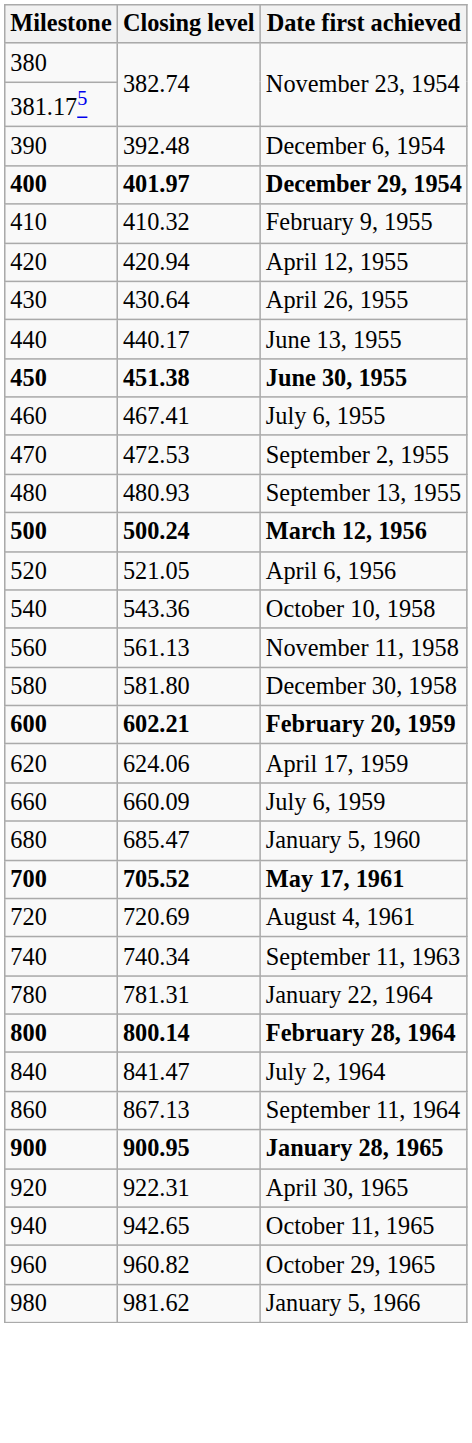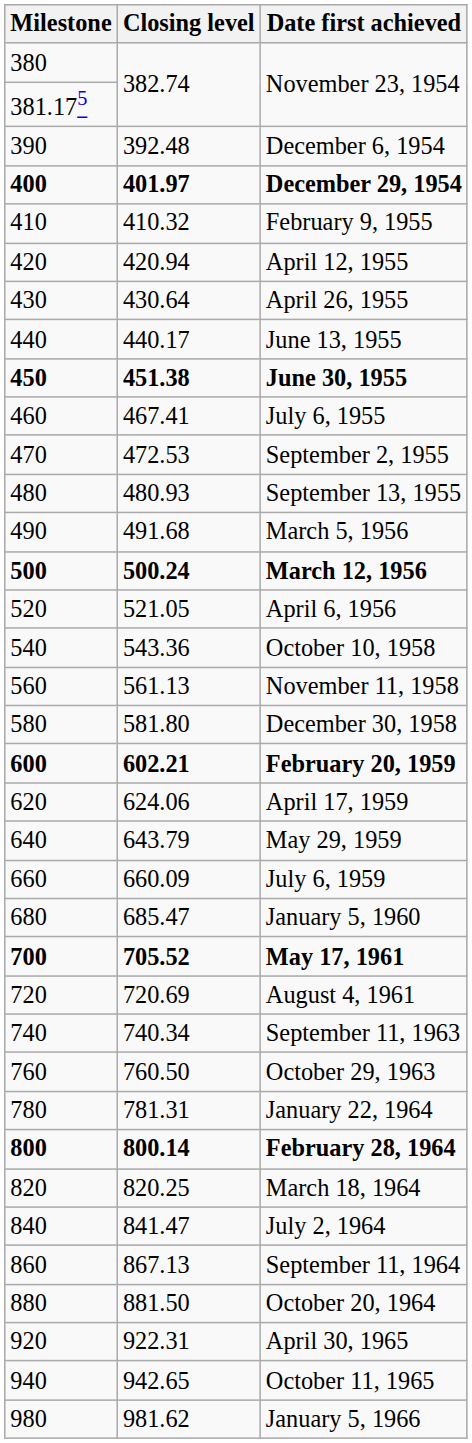 <table class="wikitable">
 <tr>
 <th>Milestone</th>
 <th>Closing level</th>
 <th>Date first achieved</th>
 </tr>
 <tr>
 <td>380</td>
 <td rowspan="2">382.74</td>
 <td rowspan="2">November 23, 1954</td>
 </tr>
 <tr>
 <td>381.17<a href='#'><sup>5</sup></a></td>
 </tr>
 <tr>
 <td>390</td>
 <td>392.48</td>
 <td>December 6, 1954</td>
 </tr>
 <tr>
 <td><strong>400</strong></td>
 <td><strong>401.97</strong></td>
 <td><strong>December 29, 1954</strong></td>
 </tr>
 <tr>
 <td>410</td>
 <td>410.32</td>
 <td>February 9, 1955</td>
 </tr>
 <tr>
 <td>420</td>
 <td>420.94</td>
 <td>April 12, 1955</td>
 </tr>
 <tr>
 <td>430</td>
 <td>430.64</td>
 <td>April 26, 1955</td>
 </tr>
 <tr>
 <td>440</td>
 <td>440.17</td>
 <td>June 13, 1955</td>
 </tr>
 <tr>
 <td><strong>450</strong></td>
 <td><strong>451.38</strong></td>
 <td><strong>June 30, 1955</strong></td>
 </tr>
 <tr>
 <td>460</td>
 <td>467.41</td>
 <td>July 6, 1955</td>
 </tr>
 <tr>
 <td>470</td>
 <td>472.53</td>
 <td>September 2, 1955</td>
 </tr>
 <tr>
 <td>480</td>
 <td>480.93</td>
 <td>September 13, 1955</td>
 </tr>
 <tr>
+<td>490</td>
+<td>491.68</td>
+<td>March 5, 1956</td>
+</tr>
+<tr>
 <td><strong>500</strong></td>
 <td><strong>500.24</strong></td>
 <td><strong>March 12, 1956</strong></td>
 </tr>
 <tr>
 <td>520</td>
 <td>521.05</td>
 <td>April 6, 1956</td>
 </tr>
 <tr>
 <td>540</td>
 <td>543.36</td>
 <td>October 10, 1958</td>
 </tr>
 <tr>
 <td>560</td>
 <td>561.13</td>
 <td>November 11, 1958</td>
 </tr>
 <tr>
 <td>580</td>
 <td>581.80</td>
 <td>December 30, 1958</td>
 </tr>
 <tr>
 <td><strong>600</strong></td>
 <td><strong>602.21</strong></td>
 <td><strong>February 20, 1959</strong></td>
 </tr>
 <tr>
 <td>620</td>
 <td>624.06</td>
 <td>April 17, 1959</td>
 </tr>
 <tr>
+<td>640</td>
+<td>643.79</td>
+<td>May 29, 1959</td>
+</tr>
+<tr>
 <td>660</td>
 <td>660.09</td>
 <td>July 6, 1959</td>
 </tr>
 <tr>
 <td>680</td>
 <td>685.47</td>
 <td>January 5, 1960</td>
 </tr>
 <tr>
 <td><strong>700</strong></td>
 <td><strong>705.52</strong></td>
 <td><strong>May 17, 1961</strong></td>
 </tr>
 <tr>
 <td>720</td>
 <td>720.69</td>
 <td>August 4, 1961</td>
 </tr>
 <tr>
 <td>740</td>
 <td>740.34</td>
 <td>September 11, 1963</td>
 </tr>
 <tr>
+<td>760</td>
+<td>760.50</td>
+<td>October 29, 1963</td>
+</tr>
+<tr>
 <td>780</td>
 <td>781.31</td>
 <td>January 22, 1964</td>
 </tr>
 <tr>
 <td><strong>800</strong></td>
 <td><strong>800.14</strong></td>
 <td><strong>February 28, 1964</strong></td>
+</tr>
+<tr>
+<td>820</td>
+<td>820.25</td>
+<td>March 18, 1964</td>
 </tr>
 <tr>
 <td>840</td>
 <td>841.47</td>
 <td>July 2, 1964</td>
 </tr>
 <tr>
 <td>860</td>
 <td>867.13</td>
 <td>September 11, 1964</td>
 </tr>
 <tr>
-<td><strong>900</strong></td>
-<td><strong>900.95</strong></td>
-<td><strong>January 28, 1965</strong></td>
+<td>880</td>
+<td>881.50</td>
+<td>October 20, 1964</td>
 </tr>
 <tr>
 <td>920</td>
 <td>922.31</td>
 <td>April 30, 1965</td>
 </tr>
 <tr>
 <td>940</td>
 <td>942.65</td>
 <td>October 11, 1965</td>
 </tr>
 <tr>
-<td>960</td>
-<td>960.82</td>
-<td>October 29, 1965</td>
-</tr>
-<tr>
 <td>980</td>
 <td>981.62</td>
 <td>January 5, 1966</td>
 </tr>
 </table>
